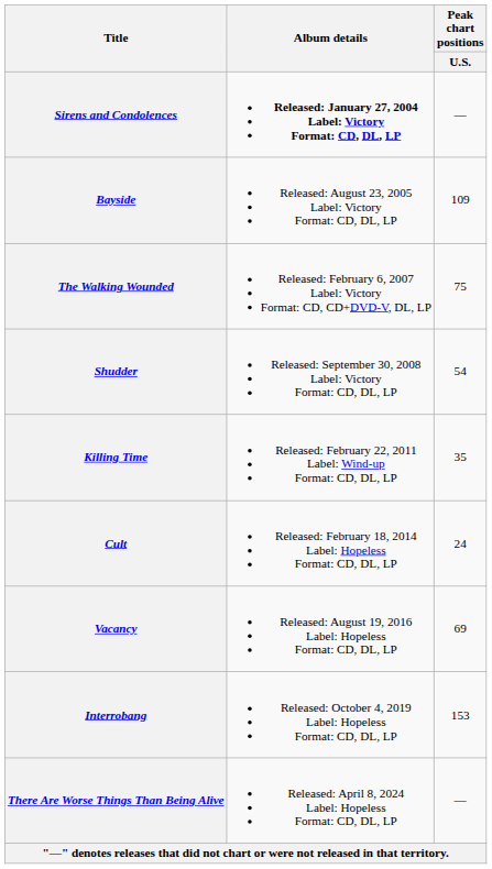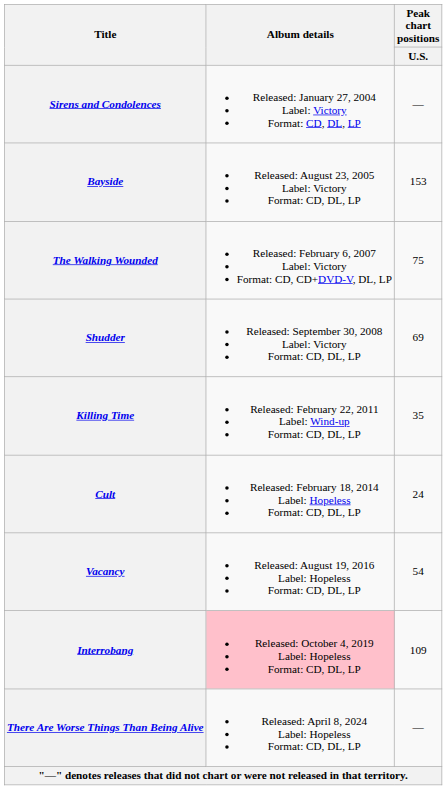 <table class="wikitable plainrowheaders" style="text-align:center;">
 <tr>
 <th scope="col" rowspan="2">Title</th>
 <th scope="col" rowspan="2">Album details</th>
 <th scope="col" colspan="1">Peak chart<br>positions</th>
 </tr>
 <tr>
 <th style="width:30px;">U.S.</th>
 </tr>
 <tr>
 <th scope="row"><em><a href='#'>Sirens and Condolences</a></em></th>
-<td><strong><br><ul><li>Released: January 27, 2004</li><li>Label: <a href='#'>Victory</a></li><li>Format: <a href='#'>CD</a>, <a href='#'>DL</a>, <a href='#'>LP</a></li></ul></strong></td>
+<td><br><ul><li>Released: January 27, 2004</li><li>Label: <a href='#'>Victory</a></li><li>Format: <a href='#'>CD</a>, <a href='#'>DL</a>, <a href='#'>LP</a></li></ul></td>
 <td>—</td>
 </tr>
 <tr>
 <th scope="row"><em><a href='#'>Bayside</a></em></th>
 <td><br><ul><li>Released: August 23, 2005</li><li>Label: Victory</li><li>Format: CD, DL, LP</li></ul></td>
-<td>109<br></td>
+<td>153</td>
 </tr>
 <tr>
 <th scope="row"><em><a href='#'>The Walking Wounded</a></em></th>
 <td><br><ul><li>Released: February 6, 2007</li><li>Label: Victory</li><li>Format: CD, CD+<a href='#'>DVD-V</a>, DL, LP</li></ul></td>
 <td>75</td>
 </tr>
 <tr>
 <th scope="row"><em><a href='#'>Shudder</a></em></th>
 <td><br><ul><li>Released: September 30, 2008</li><li>Label: Victory</li><li>Format: CD, DL, LP</li></ul></td>
-<td>54</td>
+<td>69</td>
 </tr>
 <tr>
 <th scope="row"><em><a href='#'>Killing Time</a></em></th>
 <td><br><ul><li>Released: February 22, 2011</li><li>Label: <a href='#'>Wind-up</a></li><li>Format: CD, DL, LP</li></ul></td>
 <td>35</td>
 </tr>
 <tr>
 <th scope="row"><em><a href='#'>Cult</a></em></th>
 <td><br><ul><li>Released: February 18, 2014</li><li>Label: <a href='#'>Hopeless</a></li><li>Format: CD, DL, LP</li></ul></td>
 <td>24</td>
 </tr>
 <tr>
 <th scope="row"><em><a href='#'>Vacancy</a></em></th>
 <td><br><ul><li>Released: August 19, 2016</li><li>Label: Hopeless</li><li>Format: CD, DL, LP</li></ul></td>
-<td>69</td>
+<td>54</td>
 </tr>
 <tr>
 <th scope="row"><em><a href='#'>Interrobang</a></em></th>
-<td><br><ul><li>Released: October 4, 2019</li><li>Label: Hopeless</li><li>Format: CD, DL, LP</li></ul></td>
-<td>153</td>
+<td style="background: pink;"><br><ul><li>Released: October 4, 2019</li><li>Label: Hopeless</li><li>Format: CD, DL, LP</li></ul></td>
+<td>109<br></td>
 </tr>
 <tr>
 <th scope="row"><em><a href='#'>There Are Worse Things Than Being Alive</a></em></th>
 <td><br><ul><li>Released: April 8, 2024</li><li>Label: Hopeless</li><li>Format: CD, DL, LP</li></ul></td>
 <td>—</td>
 </tr>
 <tr>
 <th colspan="7">"—" denotes releases that did not chart or were not released in that territory.</th>
 </tr>
 </table>
